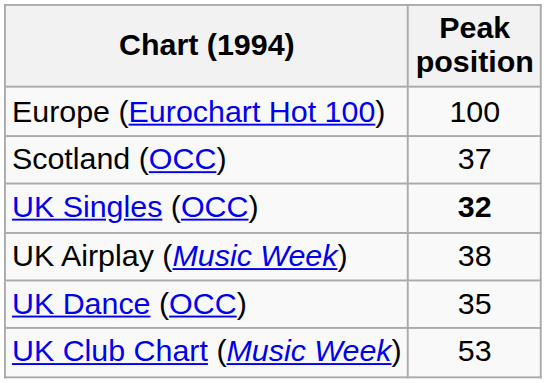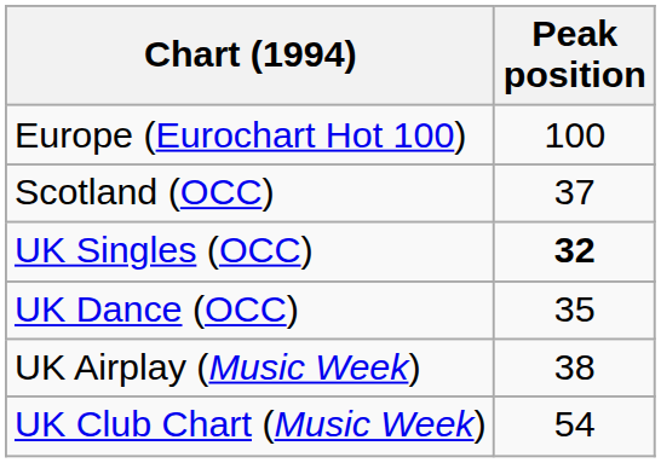 <table class="wikitable sortable">
 <tr>
 <th>Chart (1994)</th>
 <th>Peak<br>position</th>
 </tr>
 <tr>
 <td>Europe (<a href='#'>Eurochart Hot 100</a>)</td>
 <td align="center">100</td>
 </tr>
 <tr>
 <td>Scotland (<a href='#'>OCC</a>)</td>
 <td align="center">37</td>
 </tr>
 <tr>
 <td><a href='#'>UK Singles</a> (<a href='#'>OCC</a>)</td>
 <td align="center"><strong>32</strong></td>
 </tr>
 <tr>
+<td><a href='#'>UK Dance</a> (<a href='#'>OCC</a>)</td>
+<td align="center">35</td>
+</tr>
+<tr>
 <td>UK Airplay (<em><a href='#'>Music Week</a></em>)</td>
 <td align="center">38</td>
 </tr>
 <tr>
-<td><a href='#'>UK Dance</a> (<a href='#'>OCC</a>)</td>
-<td align="center">35</td>
-</tr>
-<tr>
 <td><a href='#'>UK Club Chart</a> (<em><a href='#'>Music Week</a></em>)</td>
-<td align="center">53</td>
+<td align="center">54</td>
 </tr>
 </table>
